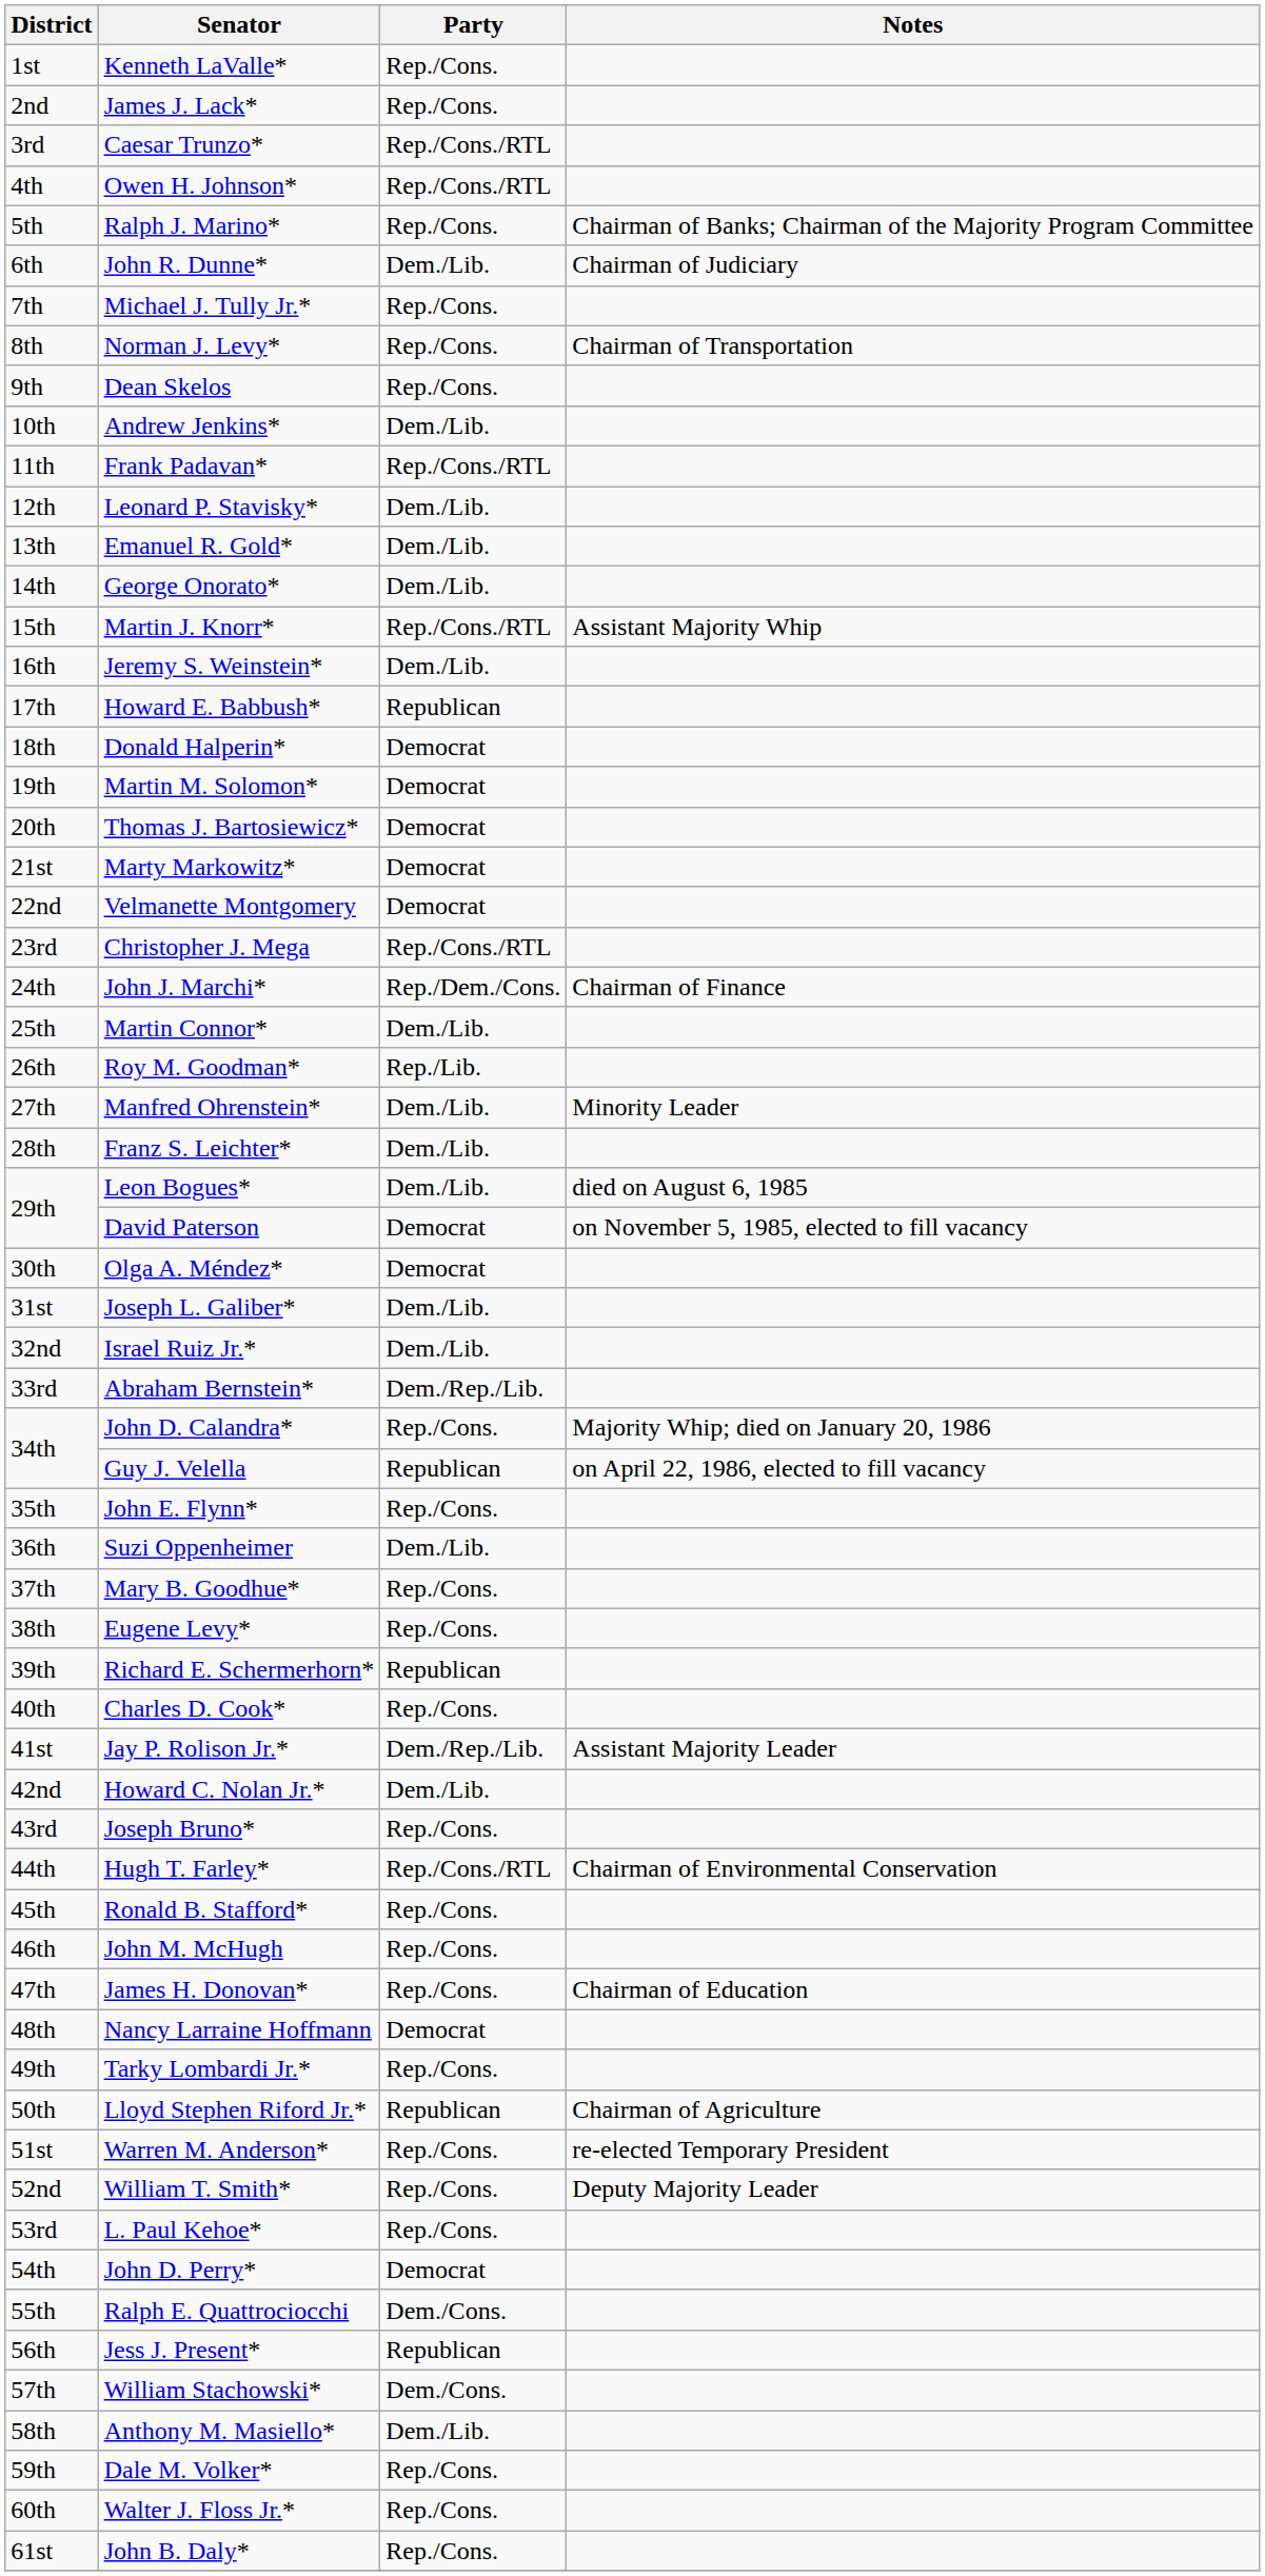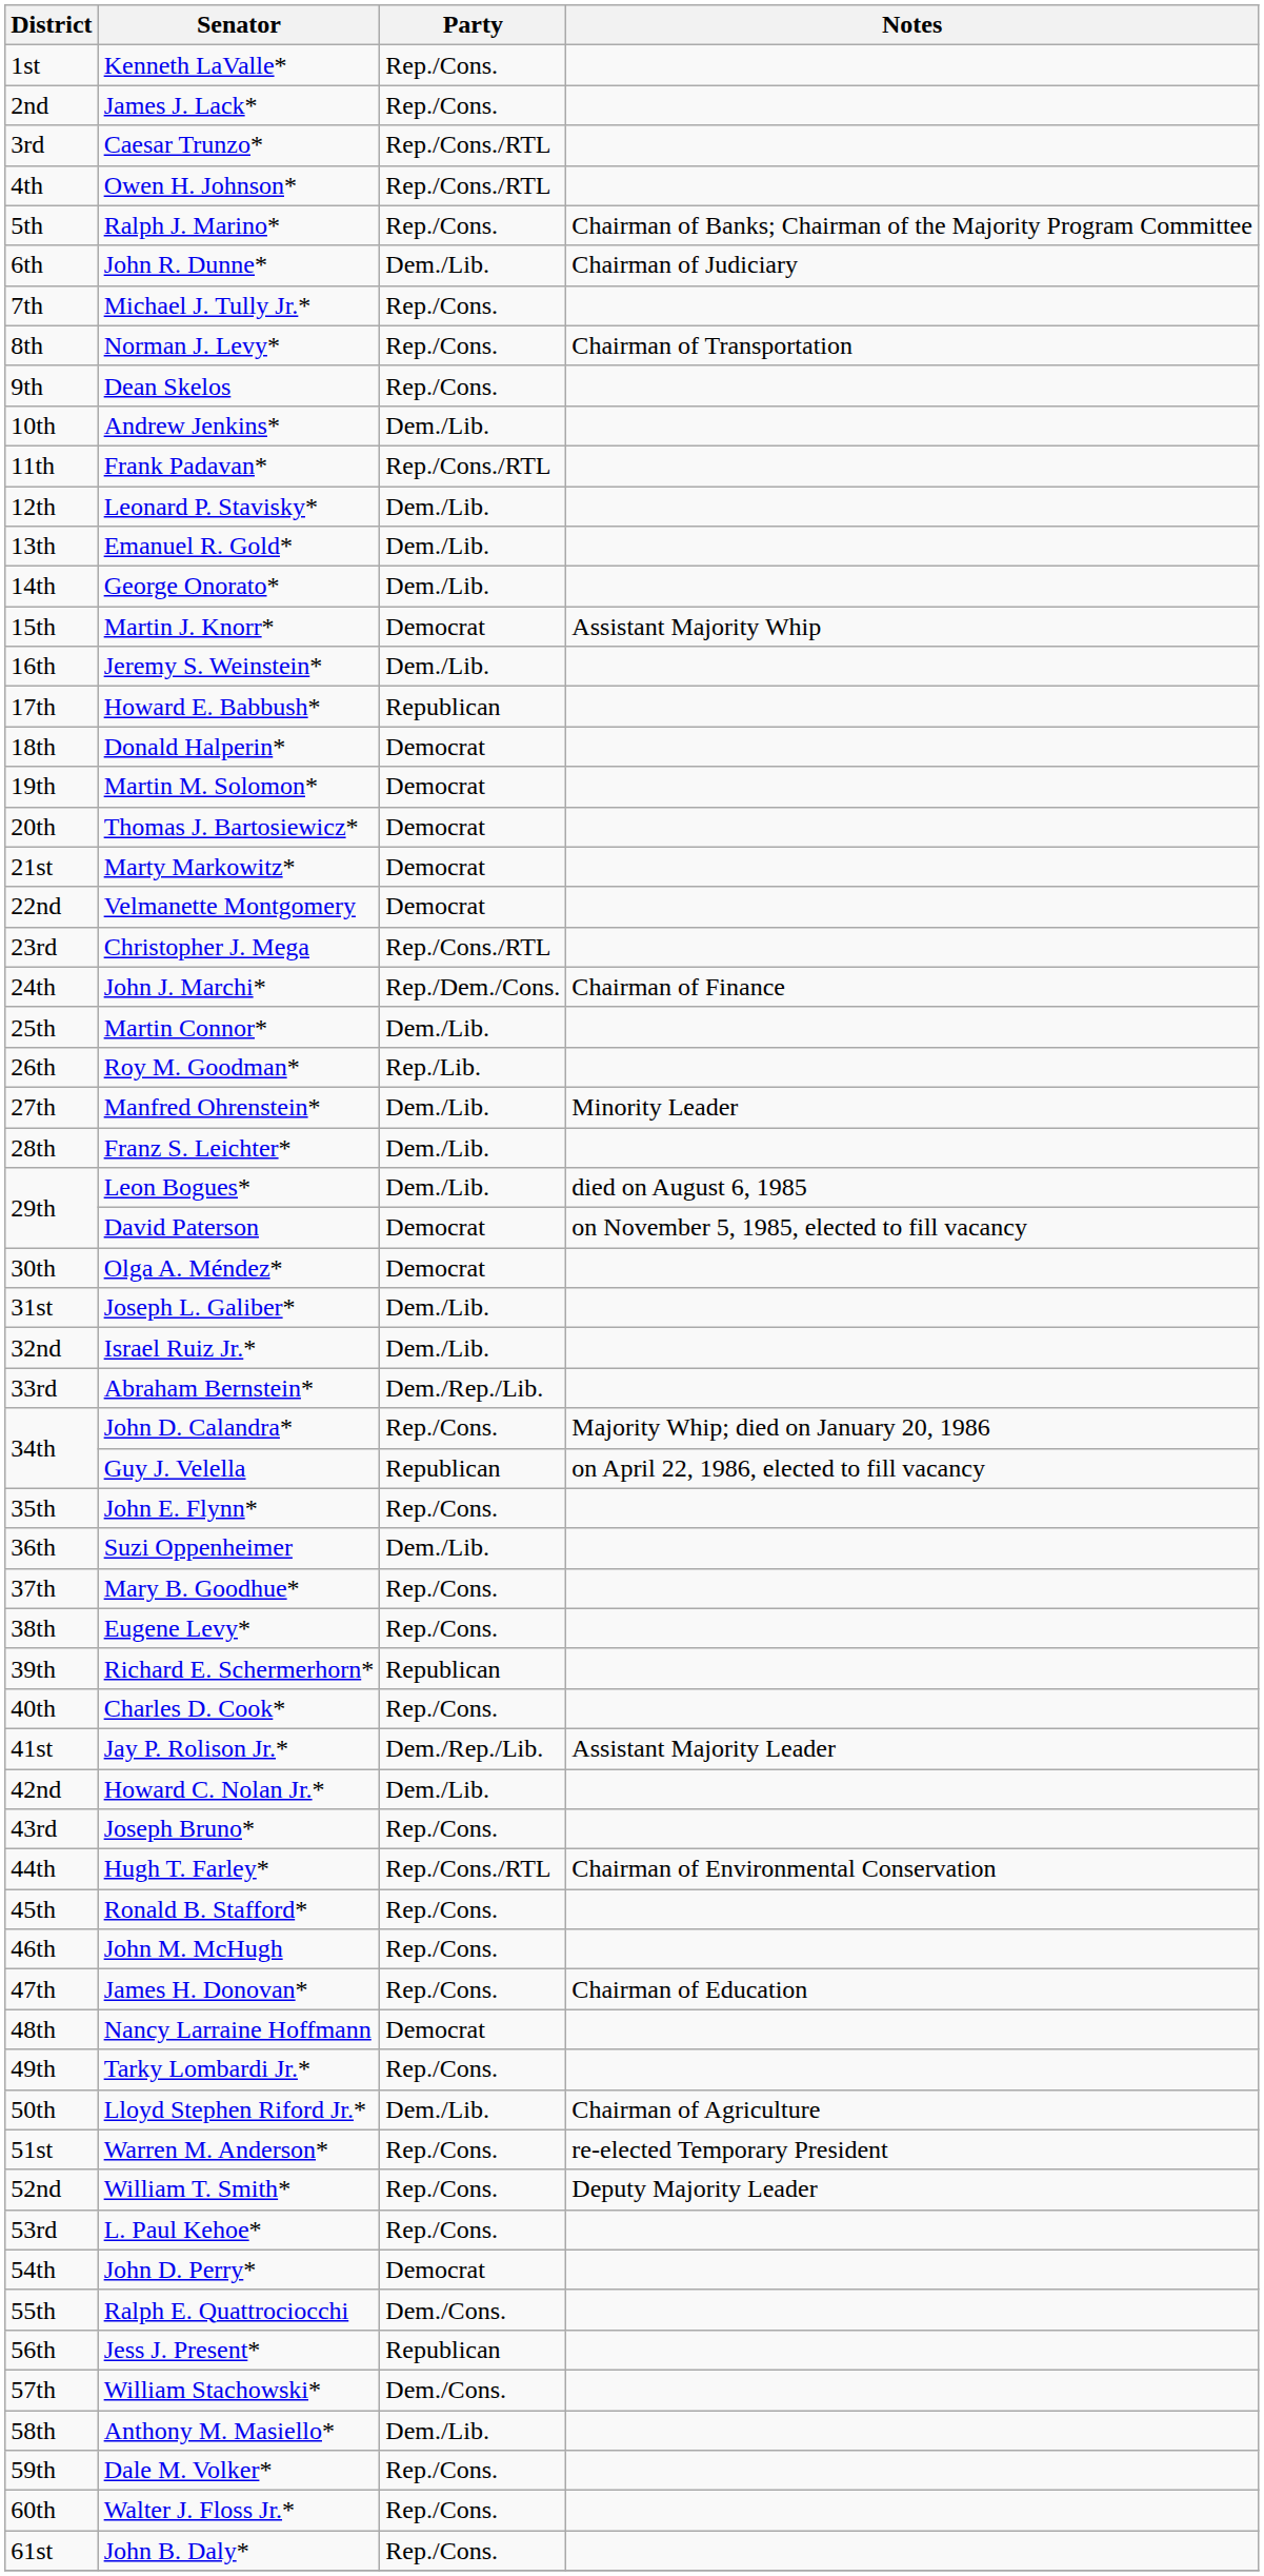 <table class=wikitable>
 <tr>
 <th>District</th>
 <th>Senator</th>
 <th>Party</th>
 <th>Notes</th>
 </tr>
 <tr>
 <td>1st</td>
 <td><a href='#'>Kenneth LaValle</a>*</td>
 <td>Rep./Cons.</td>
 <td></td>
 </tr>
 <tr>
 <td>2nd</td>
 <td><a href='#'>James J. Lack</a>*</td>
 <td>Rep./Cons.</td>
 <td></td>
 </tr>
 <tr>
 <td>3rd</td>
 <td><a href='#'>Caesar Trunzo</a>*</td>
 <td>Rep./Cons./RTL</td>
 <td></td>
 </tr>
 <tr>
 <td>4th</td>
 <td><a href='#'>Owen H. Johnson</a>*</td>
 <td>Rep./Cons./RTL</td>
 <td></td>
 </tr>
 <tr>
 <td>5th</td>
 <td><a href='#'>Ralph J. Marino</a>*</td>
 <td>Rep./Cons.</td>
 <td>Chairman of Banks; Chairman of the Majority Program Committee</td>
 </tr>
 <tr>
 <td>6th</td>
 <td><a href='#'>John R. Dunne</a>*</td>
 <td>Dem./Lib.</td>
 <td>Chairman of Judiciary</td>
 </tr>
 <tr>
 <td>7th</td>
 <td><a href='#'>Michael J. Tully Jr.</a>*</td>
 <td>Rep./Cons.</td>
 <td></td>
 </tr>
 <tr>
 <td>8th</td>
 <td><a href='#'>Norman J. Levy</a>*</td>
 <td>Rep./Cons.</td>
 <td>Chairman of Transportation</td>
 </tr>
 <tr>
 <td>9th</td>
 <td><a href='#'>Dean Skelos</a></td>
 <td>Rep./Cons.</td>
 <td></td>
 </tr>
 <tr>
 <td>10th</td>
 <td><a href='#'>Andrew Jenkins</a>*</td>
 <td>Dem./Lib.</td>
 <td></td>
 </tr>
 <tr>
 <td>11th</td>
 <td><a href='#'>Frank Padavan</a>*</td>
 <td>Rep./Cons./RTL</td>
 <td></td>
 </tr>
 <tr>
 <td>12th</td>
 <td><a href='#'>Leonard P. Stavisky</a>*</td>
 <td>Dem./Lib.</td>
 <td></td>
 </tr>
 <tr>
 <td>13th</td>
 <td><a href='#'>Emanuel R. Gold</a>*</td>
 <td>Dem./Lib.</td>
 <td></td>
 </tr>
 <tr>
 <td>14th</td>
 <td><a href='#'>George Onorato</a>*</td>
 <td>Dem./Lib.</td>
 <td></td>
 </tr>
 <tr>
 <td>15th</td>
 <td><a href='#'>Martin J. Knorr</a>*</td>
-<td>Rep./Cons./RTL</td>
+<td>Democrat</td>
 <td>Assistant Majority Whip</td>
 </tr>
 <tr>
 <td>16th</td>
 <td><a href='#'>Jeremy S. Weinstein</a>*</td>
 <td>Dem./Lib.</td>
 <td></td>
 </tr>
 <tr>
 <td>17th</td>
 <td><a href='#'>Howard E. Babbush</a>*</td>
 <td>Republican</td>
 <td></td>
 </tr>
 <tr>
 <td>18th</td>
 <td><a href='#'>Donald Halperin</a>*</td>
 <td>Democrat</td>
 <td></td>
 </tr>
 <tr>
 <td>19th</td>
 <td><a href='#'>Martin M. Solomon</a>*</td>
 <td>Democrat</td>
 <td></td>
 </tr>
 <tr>
 <td>20th</td>
 <td><a href='#'>Thomas J. Bartosiewicz</a>*</td>
 <td>Democrat</td>
 <td></td>
 </tr>
 <tr>
 <td>21st</td>
 <td><a href='#'>Marty Markowitz</a>*</td>
 <td>Democrat</td>
 <td></td>
 </tr>
 <tr>
 <td>22nd</td>
 <td><a href='#'>Velmanette Montgomery</a></td>
 <td>Democrat</td>
 <td></td>
 </tr>
 <tr>
 <td>23rd</td>
 <td><a href='#'>Christopher J. Mega</a></td>
 <td>Rep./Cons./RTL</td>
 <td></td>
 </tr>
 <tr>
 <td>24th</td>
 <td><a href='#'>John J. Marchi</a>*</td>
 <td>Rep./Dem./Cons.</td>
 <td>Chairman of Finance</td>
 </tr>
 <tr>
 <td>25th</td>
 <td><a href='#'>Martin Connor</a>*</td>
 <td>Dem./Lib.</td>
 <td></td>
 </tr>
 <tr>
 <td>26th</td>
 <td><a href='#'>Roy M. Goodman</a>*</td>
 <td>Rep./Lib.</td>
 <td></td>
 </tr>
 <tr>
 <td>27th</td>
 <td><a href='#'>Manfred Ohrenstein</a>*</td>
 <td>Dem./Lib.</td>
 <td>Minority Leader</td>
 </tr>
 <tr>
 <td>28th</td>
 <td><a href='#'>Franz S. Leichter</a>*</td>
 <td>Dem./Lib.</td>
 <td></td>
 </tr>
 <tr>
 <td rowspan="2">29th</td>
 <td><a href='#'>Leon Bogues</a>*</td>
 <td>Dem./Lib.</td>
 <td>died on August 6, 1985</td>
 </tr>
 <tr>
 <td><a href='#'>David Paterson</a></td>
 <td>Democrat</td>
 <td>on November 5, 1985, elected to fill vacancy</td>
 </tr>
 <tr>
 <td>30th</td>
 <td><a href='#'>Olga A. Méndez</a>*</td>
 <td>Democrat</td>
 <td></td>
 </tr>
 <tr>
 <td>31st</td>
 <td><a href='#'>Joseph L. Galiber</a>*</td>
 <td>Dem./Lib.</td>
 <td></td>
 </tr>
 <tr>
 <td>32nd</td>
 <td><a href='#'>Israel Ruiz Jr.</a>*</td>
 <td>Dem./Lib.</td>
 <td></td>
 </tr>
 <tr>
 <td>33rd</td>
 <td><a href='#'>Abraham Bernstein</a>*</td>
 <td>Dem./Rep./Lib.</td>
 <td></td>
 </tr>
 <tr>
 <td rowspan="2">34th</td>
 <td><a href='#'>John D. Calandra</a>*</td>
 <td>Rep./Cons.</td>
 <td>Majority Whip; died on January 20, 1986</td>
 </tr>
 <tr>
 <td><a href='#'>Guy J. Velella</a></td>
 <td>Republican</td>
 <td>on April 22, 1986, elected to fill vacancy</td>
 </tr>
 <tr>
 <td>35th</td>
 <td><a href='#'>John E. Flynn</a>*</td>
 <td>Rep./Cons.</td>
 <td></td>
 </tr>
 <tr>
 <td>36th</td>
 <td><a href='#'>Suzi Oppenheimer</a></td>
 <td>Dem./Lib.</td>
 <td></td>
 </tr>
 <tr>
 <td>37th</td>
 <td><a href='#'>Mary B. Goodhue</a>*</td>
 <td>Rep./Cons.</td>
 <td></td>
 </tr>
 <tr>
 <td>38th</td>
 <td><a href='#'>Eugene Levy</a>*</td>
 <td>Rep./Cons.</td>
 <td></td>
 </tr>
 <tr>
 <td>39th</td>
 <td><a href='#'>Richard E. Schermerhorn</a>*</td>
 <td>Republican</td>
 <td></td>
 </tr>
 <tr>
 <td>40th</td>
 <td><a href='#'>Charles D. Cook</a>*</td>
 <td>Rep./Cons.</td>
 <td></td>
 </tr>
 <tr>
 <td>41st</td>
 <td><a href='#'>Jay P. Rolison Jr.</a>*</td>
 <td>Dem./Rep./Lib.</td>
 <td>Assistant Majority Leader</td>
 </tr>
 <tr>
 <td>42nd</td>
 <td><a href='#'>Howard C. Nolan Jr.</a>*</td>
 <td>Dem./Lib.</td>
 <td></td>
 </tr>
 <tr>
 <td>43rd</td>
 <td><a href='#'>Joseph Bruno</a>*</td>
 <td>Rep./Cons.</td>
 <td></td>
 </tr>
 <tr>
 <td>44th</td>
 <td><a href='#'>Hugh T. Farley</a>*</td>
 <td>Rep./Cons./RTL</td>
 <td>Chairman of Environmental Conservation</td>
 </tr>
 <tr>
 <td>45th</td>
 <td><a href='#'>Ronald B. Stafford</a>*</td>
 <td>Rep./Cons.</td>
 <td></td>
 </tr>
 <tr>
 <td>46th</td>
 <td><a href='#'>John M. McHugh</a></td>
 <td>Rep./Cons.</td>
 <td></td>
 </tr>
 <tr>
 <td>47th</td>
 <td><a href='#'>James H. Donovan</a>*</td>
 <td>Rep./Cons.</td>
 <td>Chairman of Education</td>
 </tr>
 <tr>
 <td>48th</td>
 <td><a href='#'>Nancy Larraine Hoffmann</a></td>
 <td>Democrat</td>
 <td></td>
 </tr>
 <tr>
 <td>49th</td>
 <td><a href='#'>Tarky Lombardi Jr.</a>*</td>
 <td>Rep./Cons.</td>
 <td></td>
 </tr>
 <tr>
 <td>50th</td>
 <td><a href='#'>Lloyd Stephen Riford Jr.</a>*</td>
-<td>Republican</td>
+<td>Dem./Lib.</td>
 <td>Chairman of Agriculture</td>
 </tr>
 <tr>
 <td>51st</td>
 <td><a href='#'>Warren M. Anderson</a>*</td>
 <td>Rep./Cons.</td>
 <td>re-elected Temporary President</td>
 </tr>
 <tr>
 <td>52nd</td>
 <td><a href='#'>William T. Smith</a>*</td>
 <td>Rep./Cons.</td>
 <td>Deputy Majority Leader</td>
 </tr>
 <tr>
 <td>53rd</td>
 <td><a href='#'>L. Paul Kehoe</a>*</td>
 <td>Rep./Cons.</td>
 <td></td>
 </tr>
 <tr>
 <td>54th</td>
 <td><a href='#'>John D. Perry</a>*</td>
 <td>Democrat</td>
 <td></td>
 </tr>
 <tr>
 <td>55th</td>
 <td><a href='#'>Ralph E. Quattrociocchi</a></td>
 <td>Dem./Cons.</td>
 <td></td>
 </tr>
 <tr>
 <td>56th</td>
 <td><a href='#'>Jess J. Present</a>*</td>
 <td>Republican</td>
 <td></td>
 </tr>
 <tr>
 <td>57th</td>
 <td><a href='#'>William Stachowski</a>*</td>
 <td>Dem./Cons.</td>
 <td></td>
 </tr>
 <tr>
 <td>58th</td>
 <td><a href='#'>Anthony M. Masiello</a>*</td>
 <td>Dem./Lib.</td>
 <td></td>
 </tr>
 <tr>
 <td>59th</td>
 <td><a href='#'>Dale M. Volker</a>*</td>
 <td>Rep./Cons.</td>
 <td></td>
 </tr>
 <tr>
 <td>60th</td>
 <td><a href='#'>Walter J. Floss Jr.</a>*</td>
 <td>Rep./Cons.</td>
 <td></td>
 </tr>
 <tr>
 <td>61st</td>
 <td><a href='#'>John B. Daly</a>*</td>
 <td>Rep./Cons.</td>
 <td></td>
 </tr>
 <tr>
 </tr>
 </table>
